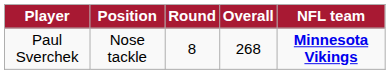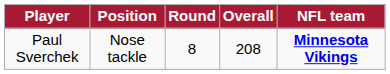 <table class="wikitable" width="65%">
 <tr align="center" style="background:#A81933;color:#FFFFFF;">
 <td><strong>Player</strong></td>
 <td><strong>Position</strong></td>
 <td><strong>Round</strong></td>
 <td><strong>Overall</strong></td>
 <td><strong>NFL team</strong></td>
 </tr>
 <tr align="center" bgcolor="">
 <td>Paul Sverchek</td>
 <td>Nose tackle</td>
 <td>8</td>
-<td>268</td>
+<td>208</td>
 <td><strong><a href='#'>Minnesota Vikings</a></strong></td>
 </tr>
 </table>
